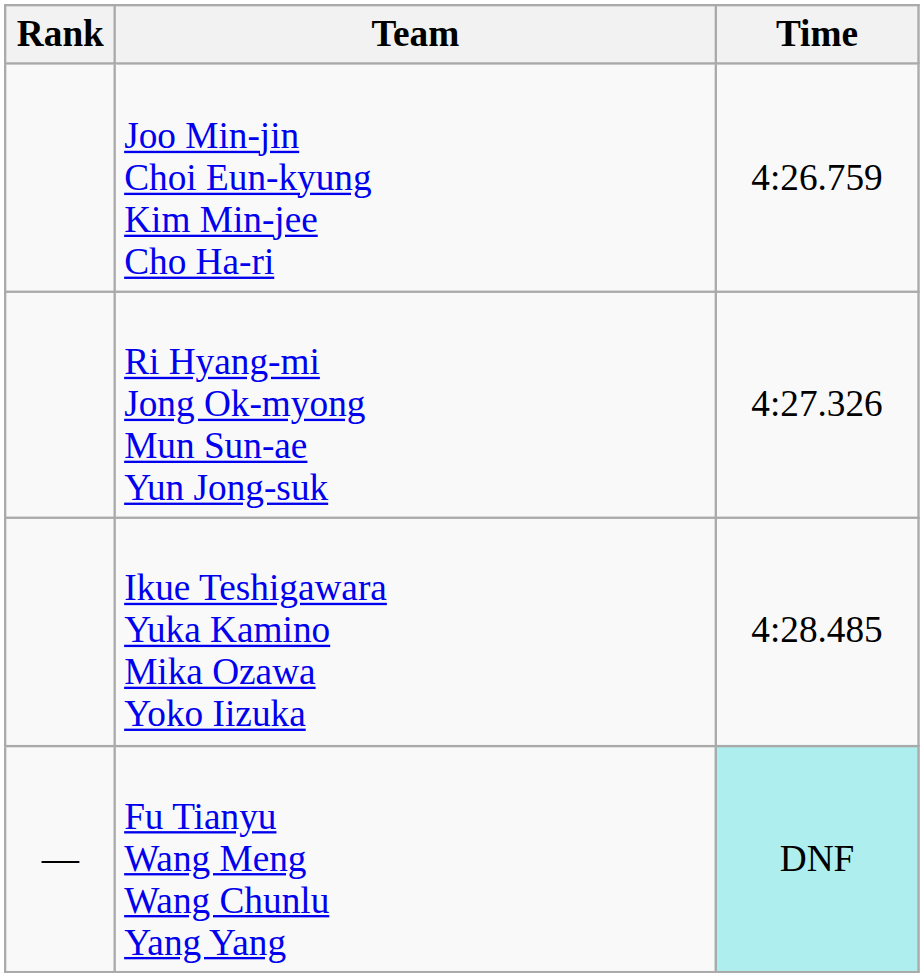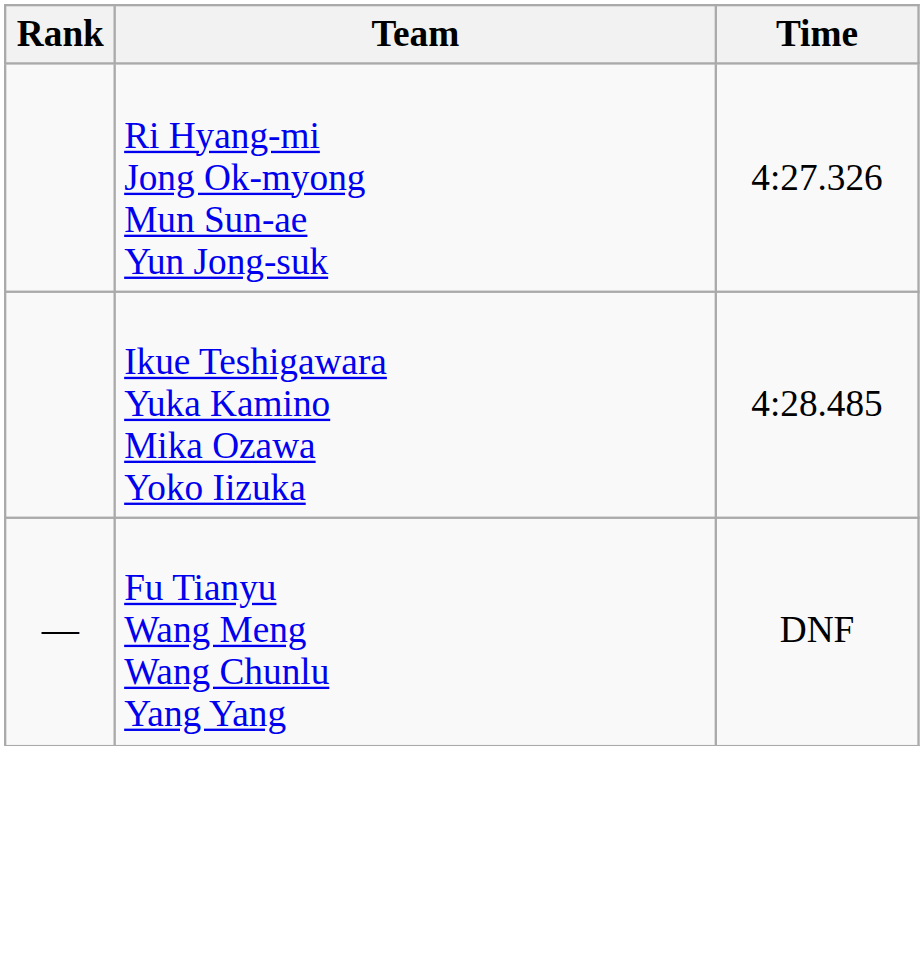 <table class=wikitable style="text-align:center">
 <tr>
 <th width=40>Rank</th>
 <th width=250>Team</th>
 <th width=80>Time</th>
-</tr>
-<tr>
-<td></td>
-<td align=left><br><a href='#'>Joo Min-jin</a><br><a href='#'>Choi Eun-kyung</a><br><a href='#'>Kim Min-jee</a><br><a href='#'>Cho Ha-ri</a></td>
-<td>4:26.759</td>
 </tr>
 <tr>
 <td></td>
 <td align=left><br><a href='#'>Ri Hyang-mi</a><br><a href='#'>Jong Ok-myong</a><br><a href='#'>Mun Sun-ae</a><br><a href='#'>Yun Jong-suk</a></td>
 <td>4:27.326</td>
 </tr>
 <tr>
 <td></td>
 <td align=left><br><a href='#'>Ikue Teshigawara</a><br><a href='#'>Yuka Kamino</a><br><a href='#'>Mika Ozawa</a><br><a href='#'>Yoko Iizuka</a></td>
 <td>4:28.485</td>
 </tr>
 <tr>
 <td>—</td>
 <td align=left><br><a href='#'>Fu Tianyu</a><br><a href='#'>Wang Meng</a><br><a href='#'>Wang Chunlu</a><br><a href='#'>Yang Yang</a></td>
-<td style="background: paleturquoise;">DNF</td>
+<td>DNF</td>
 </tr>
 </table>
